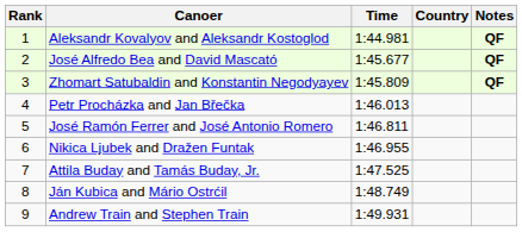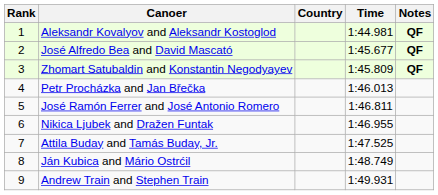 <table class="wikitable sortable">
 <tr>
 <th>Rank</th>
 <th>Canoer</th>
+<th>Country</th>
 <th>Time</th>
-<th>Country</th>
 <th>Notes</th>
 </tr>
 <tr bgcolor = "eeffdd">
 <td align="center">1</td>
 <td align="left"><a href='#'>Aleksandr Kovalyov</a> and <a href='#'>Aleksandr Kostoglod</a></td>
+<td align="left"></td>
 <td align="center">1:44.981</td>
-<td align="left"></td>
 <td align="center"><strong>QF</strong></td>
 </tr>
 <tr bgcolor = "eeffdd">
 <td align="center">2</td>
 <td align="left"><a href='#'>José Alfredo Bea</a> and <a href='#'>David Mascató</a></td>
+<td align="left"></td>
 <td align="center">1:45.677</td>
-<td align="left"></td>
 <td align="center"><strong>QF</strong></td>
 </tr>
 <tr bgcolor = "eeffdd">
 <td align="center">3</td>
 <td align="left"><a href='#'>Zhomart Satubaldin</a> and <a href='#'>Konstantin Negodyayev</a></td>
+<td align="left"></td>
 <td align="center">1:45.809</td>
-<td align="left"></td>
 <td align="center"><strong>QF</strong></td>
 </tr>
 <tr>
 <td align="center">4</td>
 <td align="left"><a href='#'>Petr Procházka</a> and <a href='#'>Jan Břečka</a></td>
+<td align="left"></td>
 <td align="center">1:46.013</td>
-<td align="left"></td>
 <td align="center"></td>
 </tr>
 <tr>
 <td align="center">5</td>
 <td align="left"><a href='#'>José Ramón Ferrer</a> and <a href='#'>José Antonio Romero</a></td>
+<td align="left"></td>
 <td align="center">1:46.811</td>
-<td align="left"></td>
 <td align="center"></td>
 </tr>
 <tr>
 <td align="center">6</td>
 <td align="left"><a href='#'>Nikica Ljubek</a> and <a href='#'>Dražen Funtak</a></td>
+<td align="left"></td>
 <td align="center">1:46.955</td>
-<td align="left"></td>
 <td align="center"></td>
 </tr>
 <tr>
 <td align="center">7</td>
 <td align="left"><a href='#'>Attila Buday</a> and <a href='#'>Tamás Buday, Jr.</a></td>
+<td align="left"></td>
 <td align="center">1:47.525</td>
-<td align="left"></td>
 <td align="center"></td>
 </tr>
 <tr>
 <td align="center">8</td>
 <td align="left"><a href='#'>Ján Kubica</a> and <a href='#'>Mário Ostrćil</a></td>
+<td align="left"></td>
 <td align="center">1:48.749</td>
-<td align="left"></td>
 <td align="center"></td>
 </tr>
 <tr>
 <td align="center">9</td>
 <td align="left"><a href='#'>Andrew Train</a> and <a href='#'>Stephen Train</a></td>
+<td align="left"></td>
 <td align="center">1:49.931</td>
-<td align="left"></td>
 <td align="center"></td>
 </tr>
 </table>
